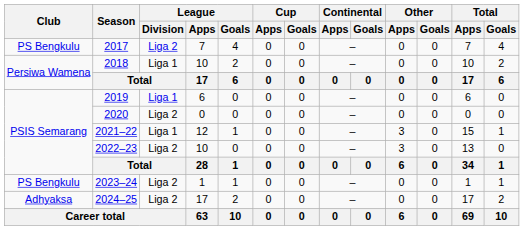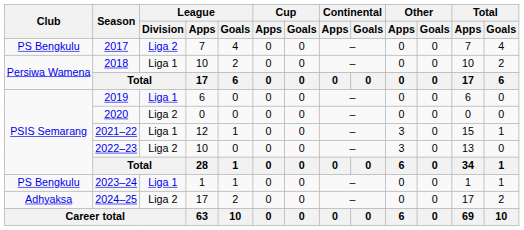 <table class="wikitable" style="text-align:center">
 <tr>
 <th rowspan="2">Club</th>
 <th rowspan="2">Season</th>
 <th colspan="3">League</th>
 <th colspan="2">Cup</th>
 <th colspan="2">Continental</th>
 <th colspan="2">Other</th>
 <th colspan="2">Total</th>
 </tr>
 <tr>
 <th>Division</th>
 <th>Apps</th>
 <th>Goals</th>
 <th>Apps</th>
 <th>Goals</th>
 <th>Apps</th>
 <th>Goals</th>
 <th>Apps</th>
 <th>Goals</th>
 <th>Apps</th>
 <th>Goals</th>
 </tr>
 <tr>
 <td rowspan="1"><a href='#'>PS Bengkulu</a></td>
 <td><a href='#'>2017</a></td>
 <td><a href='#'>Liga 2</a></td>
 <td>7</td>
 <td>4</td>
 <td>0</td>
 <td>0</td>
 <td colspan="2">–</td>
 <td>0</td>
 <td>0</td>
 <td>7</td>
 <td>4</td>
 </tr>
 <tr>
 <td rowspan="2"><a href='#'>Persiwa Wamena</a></td>
 <td><a href='#'>2018</a></td>
 <td rowspan="1" valign="center">Liga 1</td>
 <td>10</td>
 <td>2</td>
 <td>0</td>
 <td>0</td>
 <td colspan="2">–</td>
 <td>0</td>
 <td>0</td>
 <td>10</td>
 <td>2</td>
 </tr>
 <tr>
 <th colspan="2">Total</th>
 <th>17</th>
 <th>6</th>
 <th>0</th>
 <th>0</th>
 <th>0</th>
 <th>0</th>
 <th>0</th>
 <th>0</th>
 <th>17</th>
 <th>6</th>
 </tr>
 <tr>
 <td rowspan="5"><a href='#'>PSIS Semarang</a></td>
 <td><a href='#'>2019</a></td>
 <td rowspan="1"><a href='#'>Liga 1</a></td>
 <td>6</td>
 <td>0</td>
 <td>0</td>
 <td>0</td>
 <td colspan="2">–</td>
 <td>0</td>
 <td>0</td>
 <td>6</td>
 <td>0</td>
 </tr>
 <tr>
 <td><a href='#'>2020</a></td>
 <td>Liga 2</td>
 <td>0</td>
 <td>0</td>
 <td>0</td>
 <td>0</td>
 <td colspan="2">–</td>
 <td>0</td>
 <td>0</td>
 <td>0</td>
 <td>0</td>
 </tr>
 <tr>
 <td><a href='#'>2021–22</a></td>
 <td rowspan="1" valign="center">Liga 1</td>
 <td>12</td>
 <td>1</td>
 <td>0</td>
 <td>0</td>
 <td colspan="2">–</td>
 <td>3</td>
 <td>0</td>
 <td>15</td>
 <td>1</td>
 </tr>
 <tr>
 <td><a href='#'>2022–23</a></td>
 <td rowspan="1">Liga 2</td>
 <td>10</td>
 <td>0</td>
 <td>0</td>
 <td>0</td>
 <td colspan="2">–</td>
 <td>3</td>
 <td>0</td>
 <td>13</td>
 <td>0</td>
 </tr>
 <tr>
 <th colspan="2">Total</th>
 <th>28</th>
 <th>1</th>
 <th>0</th>
 <th>0</th>
 <th>0</th>
 <th>0</th>
 <th>6</th>
 <th>0</th>
 <th>34</th>
 <th>1</th>
 </tr>
 <tr>
 <td rowspan="1"><a href='#'>PS Bengkulu</a></td>
 <td><a href='#'>2023–24</a></td>
-<td rowspan="1">Liga 2</td>
+<td rowspan="1"><a href='#'>Liga 1</a></td>
 <td>1</td>
 <td>1</td>
 <td>0</td>
 <td>0</td>
 <td colspan="2">–</td>
 <td>0</td>
 <td>0</td>
 <td>1</td>
 <td>1</td>
 </tr>
 <tr>
 <td rowspan="1"><a href='#'>Adhyaksa</a></td>
 <td><a href='#'>2024–25</a></td>
 <td rowspan="1">Liga 2</td>
 <td>17</td>
 <td>2</td>
 <td>0</td>
 <td>0</td>
 <td colspan="2">–</td>
 <td>0</td>
 <td>0</td>
 <td>17</td>
 <td>2</td>
 </tr>
 <tr>
 <th colspan="3">Career total</th>
 <th>63</th>
 <th>10</th>
 <th>0</th>
 <th>0</th>
 <th>0</th>
 <th>0</th>
 <th>6</th>
 <th>0</th>
 <th>69</th>
 <th>10</th>
 </tr>
 </table>
